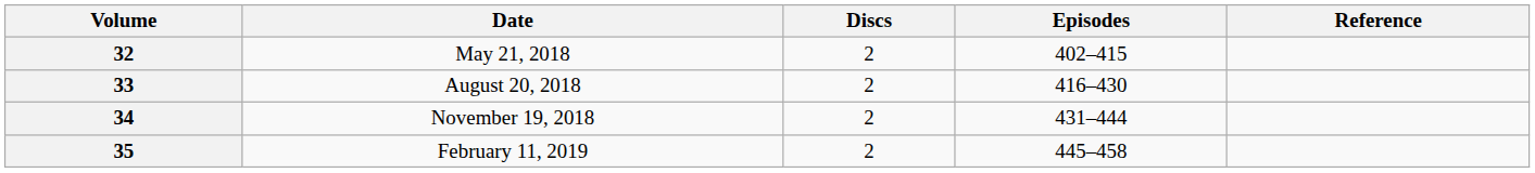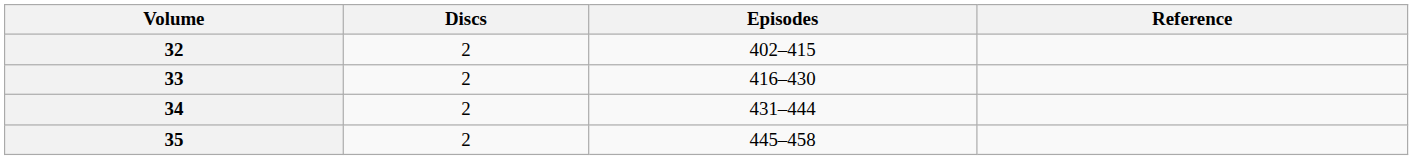 <table class="wikitable" style="text-align: center; width: 60%;">
 <tr>
 <th scope="col" 175px;>Volume</th>
-<th scope="col" 125px;>Date</th>
 <th scope="col">Discs</th>
 <th scope="col">Episodes</th>
 <th scope="col">Reference</th>
 </tr>
 <tr>
 <th scope="row">32</th>
-<td>May 21, 2018</td>
 <td>2</td>
 <td>402–415</td>
 <td></td>
 </tr>
 <tr>
 <th scope="row">33</th>
-<td>August 20, 2018</td>
 <td>2</td>
 <td>416–430</td>
 <td></td>
 </tr>
 <tr>
 <th scope="row">34</th>
-<td>November 19, 2018</td>
 <td>2</td>
 <td>431–444</td>
 <td></td>
 </tr>
 <tr>
 <th scope="row">35</th>
-<td>February 11, 2019</td>
 <td>2</td>
 <td>445–458</td>
 <td></td>
 </tr>
 </table>
